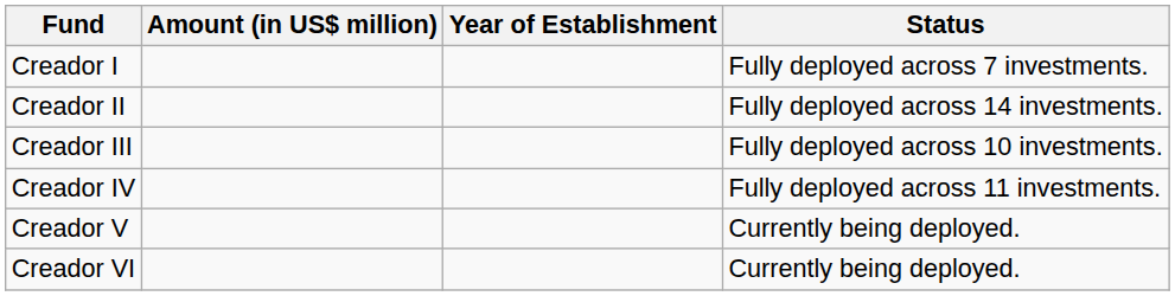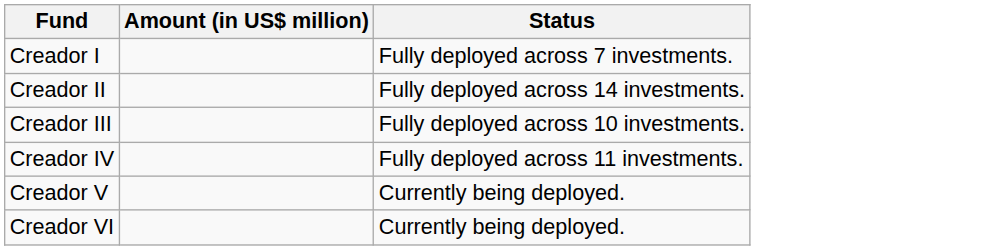 <table class="wikitable">
 <tr>
 <th>Fund</th>
 <th>Amount (in US$ million)</th>
-<th>Year of Establishment</th>
 <th>Status</th>
 </tr>
 <tr>
 <td>Creador I</td>
-<td></td>
 <td></td>
 <td>Fully deployed across 7 investments.</td>
 </tr>
 <tr>
 <td>Creador II</td>
 <td></td>
-<td></td>
 <td>Fully deployed across 14 investments.</td>
 </tr>
 <tr>
 <td>Creador III</td>
-<td></td>
 <td></td>
 <td>Fully deployed across 10 investments.</td>
 </tr>
 <tr>
 <td>Creador IV</td>
 <td></td>
-<td></td>
 <td>Fully deployed across 11 investments.</td>
 </tr>
 <tr>
 <td>Creador V</td>
-<td></td>
 <td></td>
 <td>Currently being deployed.</td>
 </tr>
 <tr>
 <td>Creador VI</td>
 <td></td>
-<td></td>
 <td>Currently being deployed.</td>
 </tr>
 </table>
